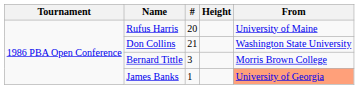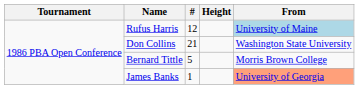 <table class="wikitable">
 <tr>
 <th>Tournament</th>
 <th>Name</th>
 <th>#</th>
 <th>Height</th>
 <th>From</th>
 </tr>
 <tr>
 <td rowspan=4><a href='#'>1986 PBA Open Conference</a></td>
 <td><a href='#'>Rufus Harris</a></td>
-<td>20</td>
+<td>12</td>
 <td></td>
-<td><a href='#'>University of Maine</a></td>
+<td style="background: lightblue;"><a href='#'>University of Maine</a></td>
 </tr>
 <tr>
 <td><a href='#'>Don Collins</a></td>
 <td>21</td>
 <td></td>
 <td><a href='#'>Washington State University</a></td>
 </tr>
 <tr>
 <td><a href='#'>Bernard Tittle</a></td>
-<td>3</td>
+<td>5</td>
 <td></td>
 <td><a href='#'>Morris Brown College</a></td>
 </tr>
 <tr>
 <td><a href='#'>James Banks</a></td>
 <td>1</td>
 <td></td>
 <td style="background: lightsalmon;"><a href='#'>University of Georgia</a></td>
 </tr>
 </table>
